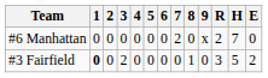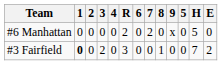 <table class="wikitable">
 <tr>
 <th>Team</th>
 <th>1</th>
 <th>2</th>
 <th>3</th>
 <th>4</th>
-<th>5</th>
+<th>R</th>
 <th>6</th>
 <th>7</th>
 <th>8</th>
 <th>9</th>
-<th>R</th>
+<th>5</th>
 <th>H</th>
 <th>E</th>
 </tr>
 <tr>
 <td>#6 Manhattan</td>
 <td>0</td>
 <td>0</td>
 <td>0</td>
 <td>0</td>
-<td>0</td>
+<td>2</td>
 <td>0</td>
 <td>2</td>
 <td>0</td>
 <td>x</td>
-<td>2</td>
-<td>7</td>
+<td>0</td>
+<td>5</td>
 <td>0</td>
 </tr>
 <tr>
 <td>#3 Fairfield</td>
 <td><strong>0</strong></td>
 <td>0</td>
 <td>2</td>
 <td>0</td>
-<td>0</td>
+<td>3</td>
 <td>0</td>
 <td>0</td>
 <td>1</td>
 <td>0</td>
-<td>3</td>
-<td>5</td>
+<td>0</td>
+<td>7</td>
 <td>2</td>
 </tr>
 </table>
